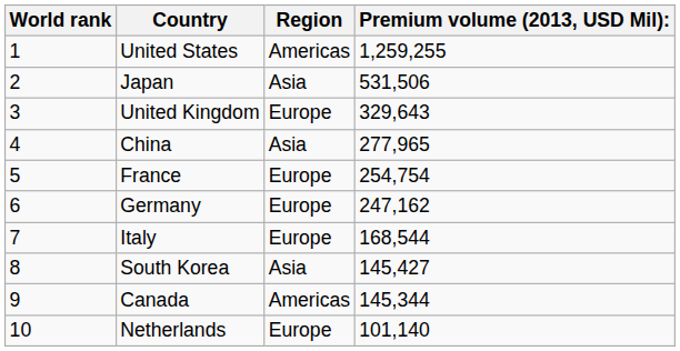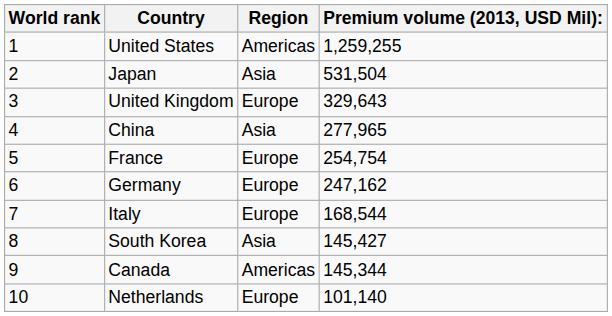 <table class="wikitable">
 <tr>
 <th>World rank</th>
 <th>Country</th>
 <th>Region</th>
 <th>Premium volume (2013, USD Mil):</th>
 </tr>
 <tr>
 <td>1</td>
 <td>United States</td>
 <td>Americas</td>
 <td>1,259,255</td>
 </tr>
 <tr>
 <td>2</td>
 <td>Japan</td>
 <td>Asia</td>
-<td>531,506</td>
+<td>531,504</td>
 </tr>
 <tr>
 <td>3</td>
 <td>United Kingdom</td>
 <td>Europe</td>
 <td>329,643</td>
 </tr>
 <tr>
 <td>4</td>
 <td>China</td>
 <td>Asia</td>
 <td>277,965</td>
 </tr>
 <tr>
 <td>5</td>
 <td>France</td>
 <td>Europe</td>
 <td>254,754</td>
 </tr>
 <tr>
 <td>6</td>
 <td>Germany</td>
 <td>Europe</td>
 <td>247,162</td>
 </tr>
 <tr>
 <td>7</td>
 <td>Italy</td>
 <td>Europe</td>
 <td>168,544</td>
 </tr>
 <tr>
 <td>8</td>
 <td>South Korea</td>
 <td>Asia</td>
 <td>145,427</td>
 </tr>
 <tr>
 <td>9</td>
 <td>Canada</td>
 <td>Americas</td>
 <td>145,344</td>
 </tr>
 <tr>
 <td>10</td>
 <td>Netherlands</td>
 <td>Europe</td>
 <td>101,140</td>
 </tr>
 </table>
